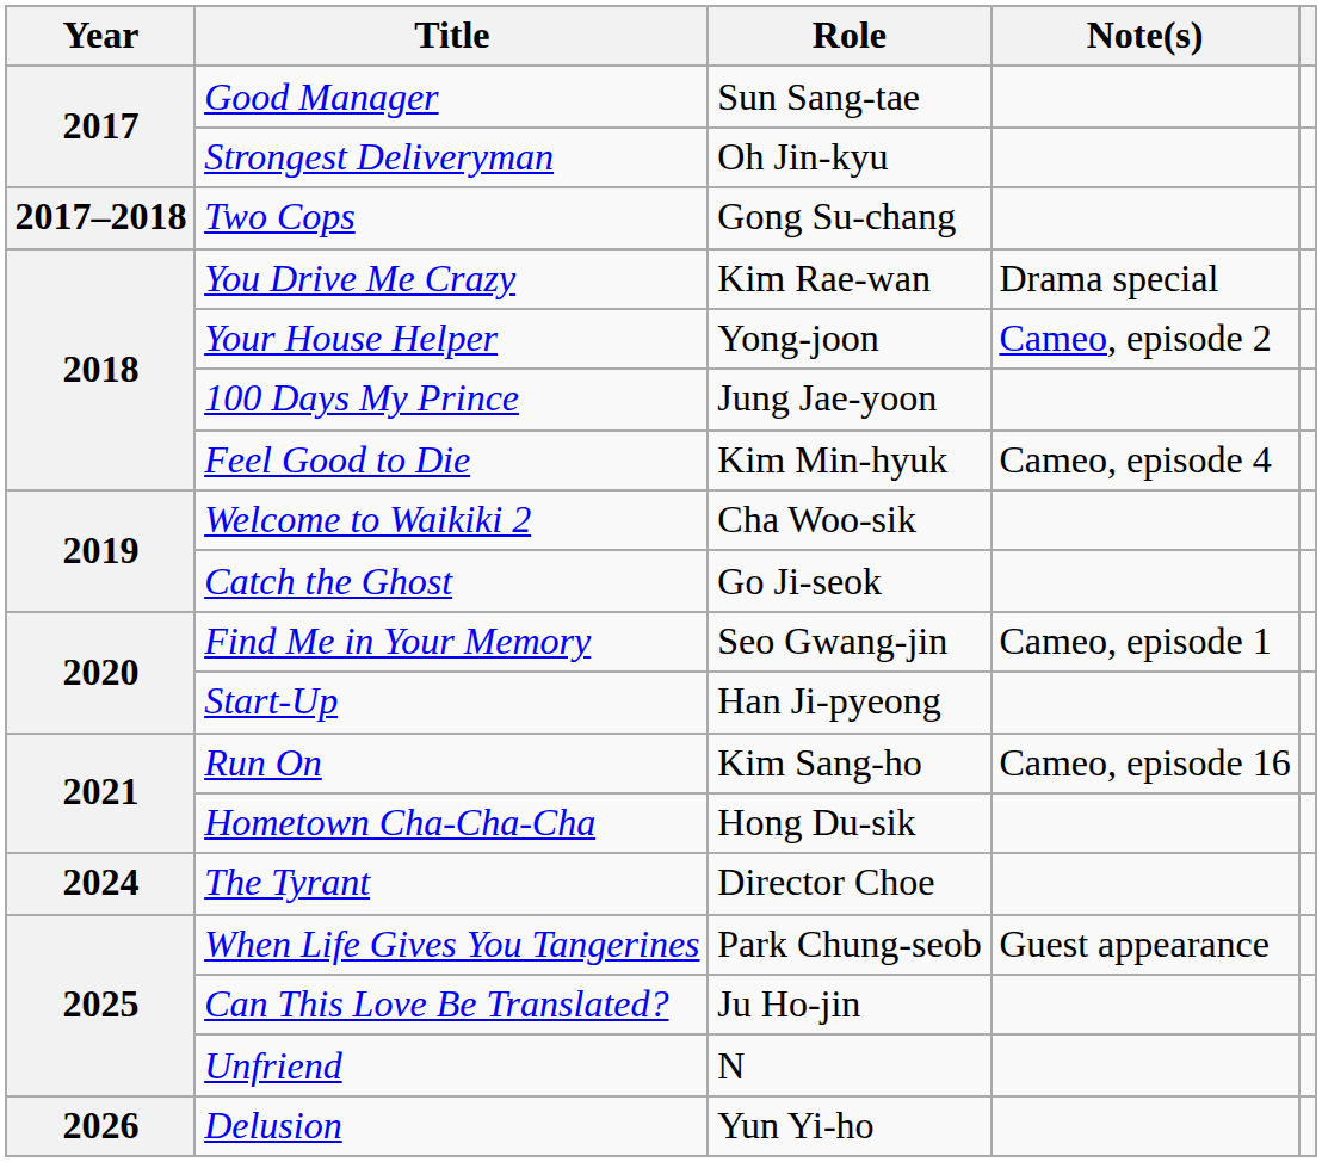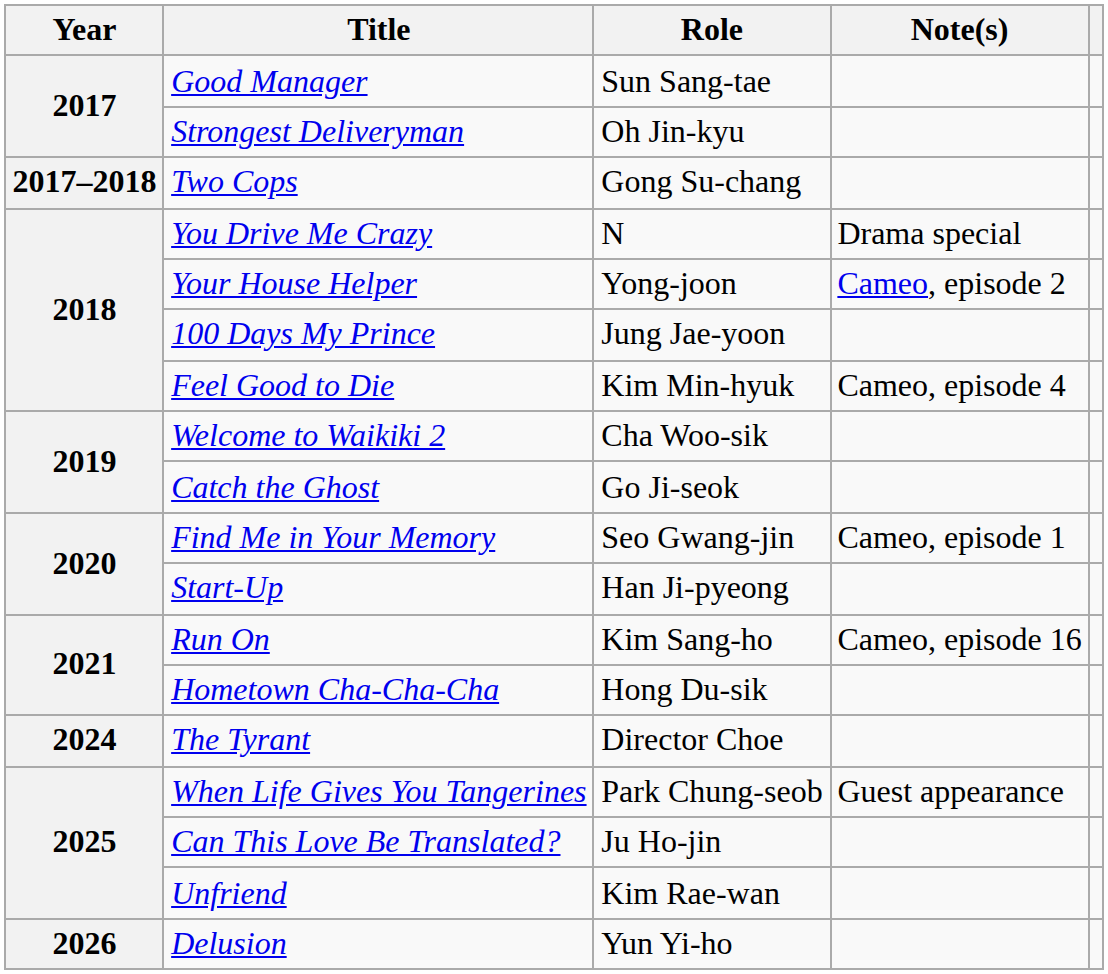 <table class="wikitable plainrowheaders sortable">
 <tr>
 <th scope="col">Year</th>
 <th scope="col">Title</th>
 <th scope="col">Role</th>
 <th scope="col" class="unsortable">Note(s)</th>
 <th scope="col" class="unsortable"></th>
 </tr>
 <tr>
 <th scope="row" rowspan="2">2017</th>
 <td><em><a href='#'>Good Manager</a></em></td>
 <td>Sun Sang-tae</td>
 <td></td>
 <td style="text-align:center"></td>
 </tr>
 <tr>
 <td><em><a href='#'>Strongest Deliveryman</a></em></td>
 <td>Oh Jin-kyu</td>
 <td></td>
 <td style="text-align:center"></td>
 </tr>
 <tr>
 <th scope="row">2017–2018</th>
 <td><em><a href='#'>Two Cops</a></em></td>
 <td>Gong Su-chang</td>
 <td></td>
 <td style="text-align:center"></td>
 </tr>
 <tr>
 <th scope="row" rowspan="4">2018</th>
 <td><em><a href='#'>You Drive Me Crazy</a></em></td>
-<td>Kim Rae-wan</td>
+<td>N</td>
 <td>Drama special</td>
 <td style="text-align:center"></td>
 </tr>
 <tr>
 <td><em><a href='#'>Your House Helper</a></em></td>
 <td>Yong-joon</td>
 <td><a href='#'>Cameo</a>, episode 2</td>
 <td style="text-align:center"></td>
 </tr>
 <tr>
 <td><em><a href='#'>100 Days My Prince</a></em></td>
 <td>Jung Jae-yoon</td>
 <td></td>
 <td style="text-align:center"></td>
 </tr>
 <tr>
 <td><em><a href='#'>Feel Good to Die</a></em></td>
 <td>Kim Min-hyuk</td>
 <td>Cameo, episode 4</td>
 <td style="text-align:center"></td>
 </tr>
 <tr>
 <th scope="row" rowspan="2">2019</th>
 <td><em><a href='#'>Welcome to Waikiki 2</a></em></td>
 <td>Cha Woo-sik</td>
 <td></td>
 <td style="text-align:center"></td>
 </tr>
 <tr>
 <td><em><a href='#'>Catch the Ghost</a></em></td>
 <td>Go Ji-seok</td>
 <td></td>
 <td style="text-align:center"></td>
 </tr>
 <tr>
 <th scope="row" rowspan="2">2020</th>
 <td><em><a href='#'>Find Me in Your Memory</a></em></td>
 <td>Seo Gwang-jin</td>
 <td>Cameo, episode 1</td>
 <td style="text-align:center"></td>
 </tr>
 <tr>
 <td><em><a href='#'>Start-Up</a></em></td>
 <td>Han Ji-pyeong</td>
 <td></td>
 <td style="text-align:center"></td>
 </tr>
 <tr>
 <th scope="row" rowspan="2">2021</th>
 <td><em><a href='#'>Run On</a></em></td>
 <td>Kim Sang-ho</td>
 <td>Cameo, episode 16</td>
 <td style="text-align:center"></td>
 </tr>
 <tr>
 <td><em><a href='#'>Hometown Cha-Cha-Cha</a></em></td>
 <td>Hong Du-sik</td>
 <td></td>
 <td style="text-align:center"></td>
 </tr>
 <tr>
 <th scope="row">2024</th>
 <td><em><a href='#'>The Tyrant</a></em></td>
 <td>Director Choe</td>
 <td></td>
 <td style="text-align:center"></td>
 </tr>
 <tr>
 <th scope="row" rowspan="3">2025</th>
 <td><em><a href='#'>When Life Gives You Tangerines</a></em></td>
 <td>Park Chung-seob</td>
 <td>Guest appearance</td>
 <td style="text-align:center"></td>
 </tr>
 <tr>
 <td><em><a href='#'>Can This Love Be Translated?</a></em></td>
 <td>Ju Ho-jin</td>
 <td></td>
 <td style="text-align:center"></td>
 </tr>
 <tr>
 <td><em><a href='#'>Unfriend</a></em></td>
-<td>N</td>
+<td>Kim Rae-wan</td>
 <td></td>
 <td style="text-align:center"></td>
 </tr>
 <tr>
 <th scope="row">2026</th>
 <td><em><a href='#'>Delusion</a></em></td>
 <td>Yun Yi-ho</td>
 <td></td>
 <td style="text-align:center"></td>
 </tr>
 </table>
